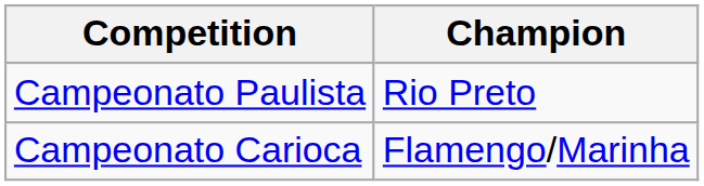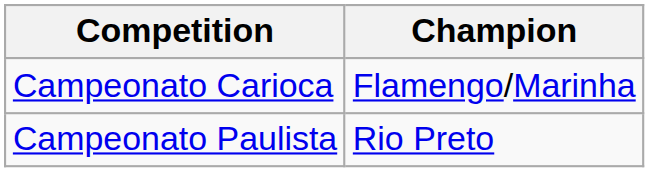 <table class="wikitable">
 <tr>
 <th>Competition</th>
 <th>Champion</th>
 </tr>
 <tr>
+<td><a href='#'>Campeonato Carioca</a></td>
+<td><a href='#'>Flamengo</a>/<a href='#'>Marinha</a></td>
+</tr>
+<tr>
 <td><a href='#'>Campeonato Paulista</a></td>
 <td><a href='#'>Rio Preto</a></td>
 </tr>
-<tr>
-<td><a href='#'>Campeonato Carioca</a></td>
-<td><a href='#'>Flamengo</a>/<a href='#'>Marinha</a></td>
-</tr>
 </table>
